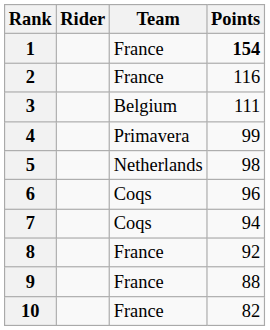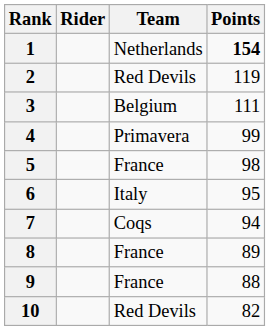 <table class="wikitable">
 <tr>
 <th scope="col">Rank</th>
 <th scope="col">Rider</th>
 <th scope="col">Team</th>
 <th scope="col">Points</th>
 </tr>
 <tr>
 <th scope="row">1</th>
 <td></td>
-<td>France</td>
+<td>Netherlands</td>
 <td style="text-align:right;"><strong>154</strong></td>
 </tr>
 <tr>
 <th scope="row">2</th>
 <td></td>
-<td>France</td>
-<td style="text-align:right;">116</td>
+<td>Red Devils</td>
+<td style="text-align:right;">119</td>
 </tr>
 <tr>
 <th scope="row">3</th>
 <td></td>
 <td>Belgium</td>
 <td style="text-align:right;">111</td>
 </tr>
 <tr>
 <th scope="row">4</th>
 <td></td>
 <td>Primavera</td>
 <td style="text-align:right;">99</td>
 </tr>
 <tr>
 <th scope="row">5</th>
 <td></td>
-<td>Netherlands</td>
+<td>France</td>
 <td style="text-align:right;">98</td>
 </tr>
 <tr>
 <th scope="row">6</th>
 <td></td>
-<td>Coqs</td>
-<td style="text-align:right;">96</td>
+<td>Italy</td>
+<td style="text-align:right;">95</td>
 </tr>
 <tr>
 <th scope="row">7</th>
 <td></td>
 <td>Coqs</td>
 <td style="text-align:right;">94</td>
 </tr>
 <tr>
 <th scope="row">8</th>
 <td></td>
 <td>France</td>
-<td style="text-align:right;">92</td>
+<td style="text-align:right;">89</td>
 </tr>
 <tr>
 <th scope="row">9</th>
 <td></td>
 <td>France</td>
 <td style="text-align:right;">88</td>
 </tr>
 <tr>
 <th scope="row">10</th>
 <td></td>
-<td>France</td>
+<td>Red Devils</td>
 <td style="text-align:right;">82</td>
 </tr>
 </table>
